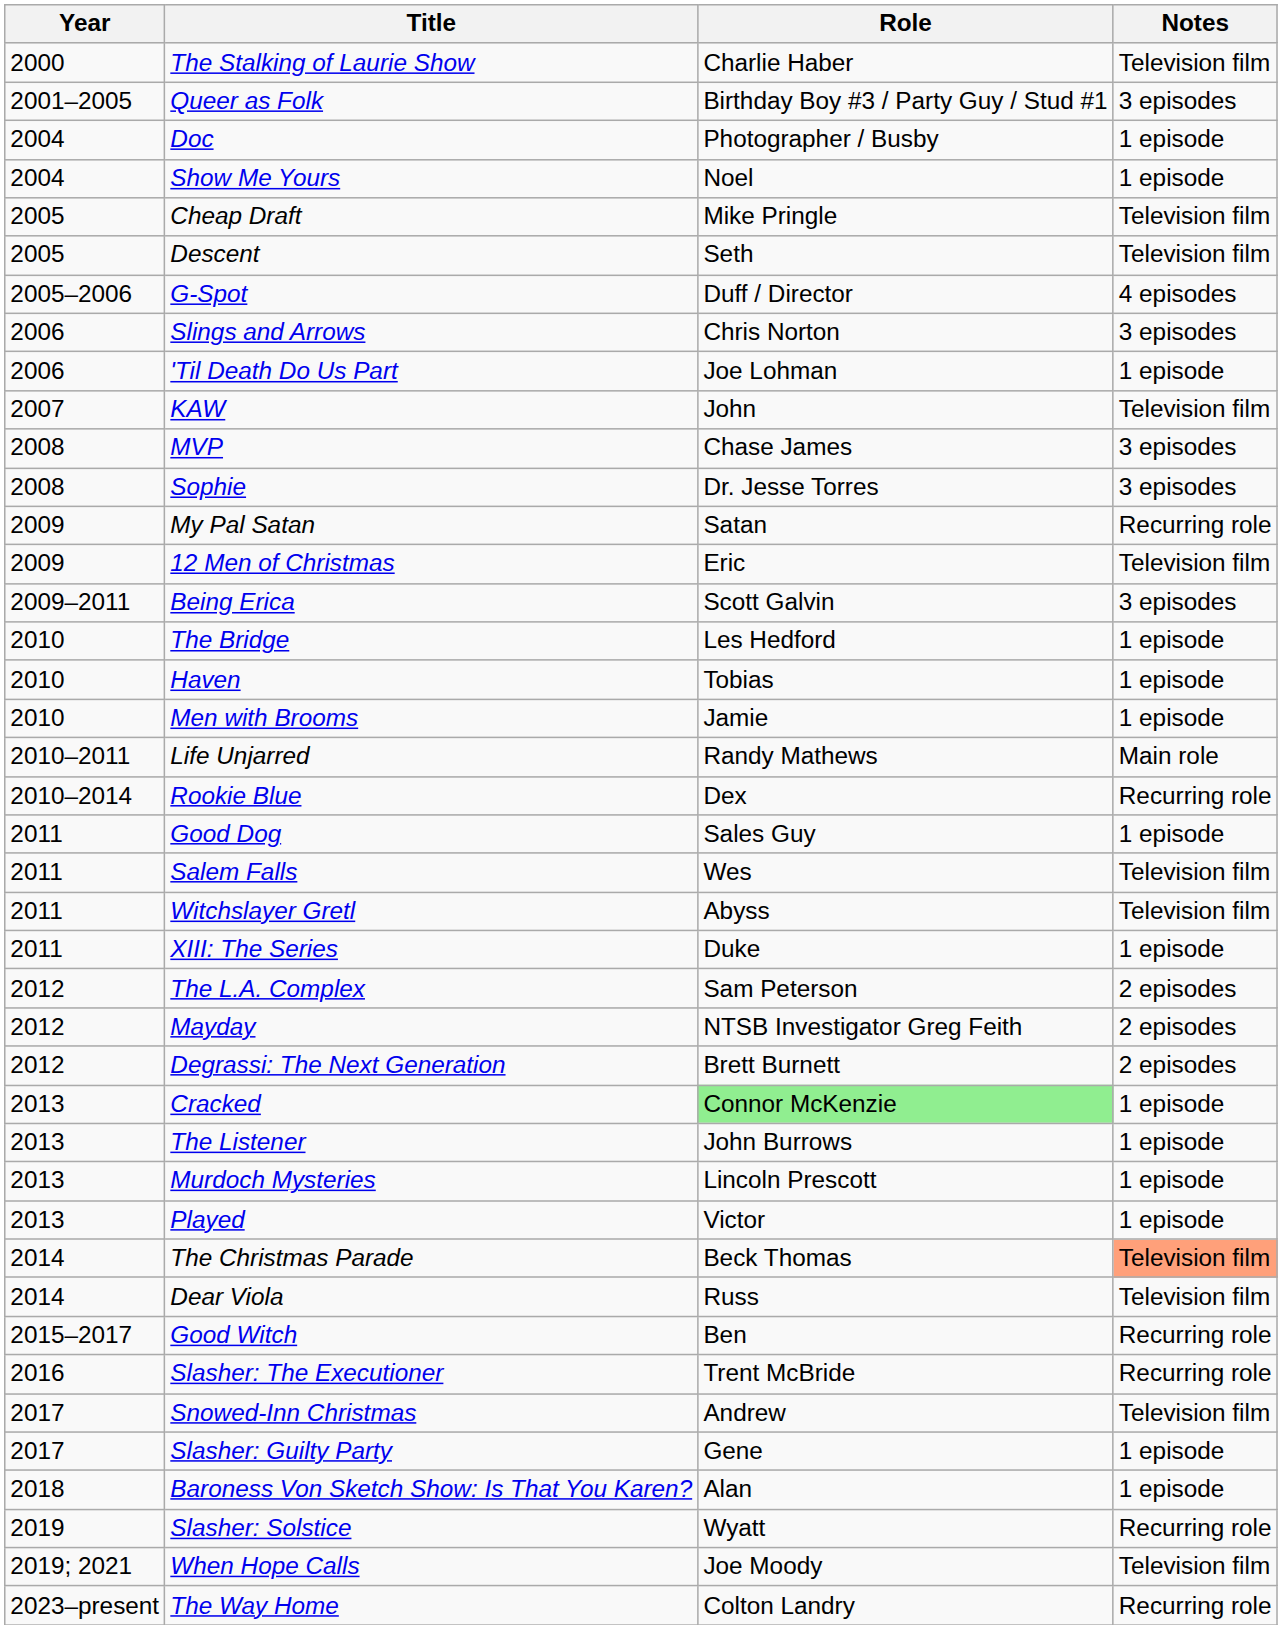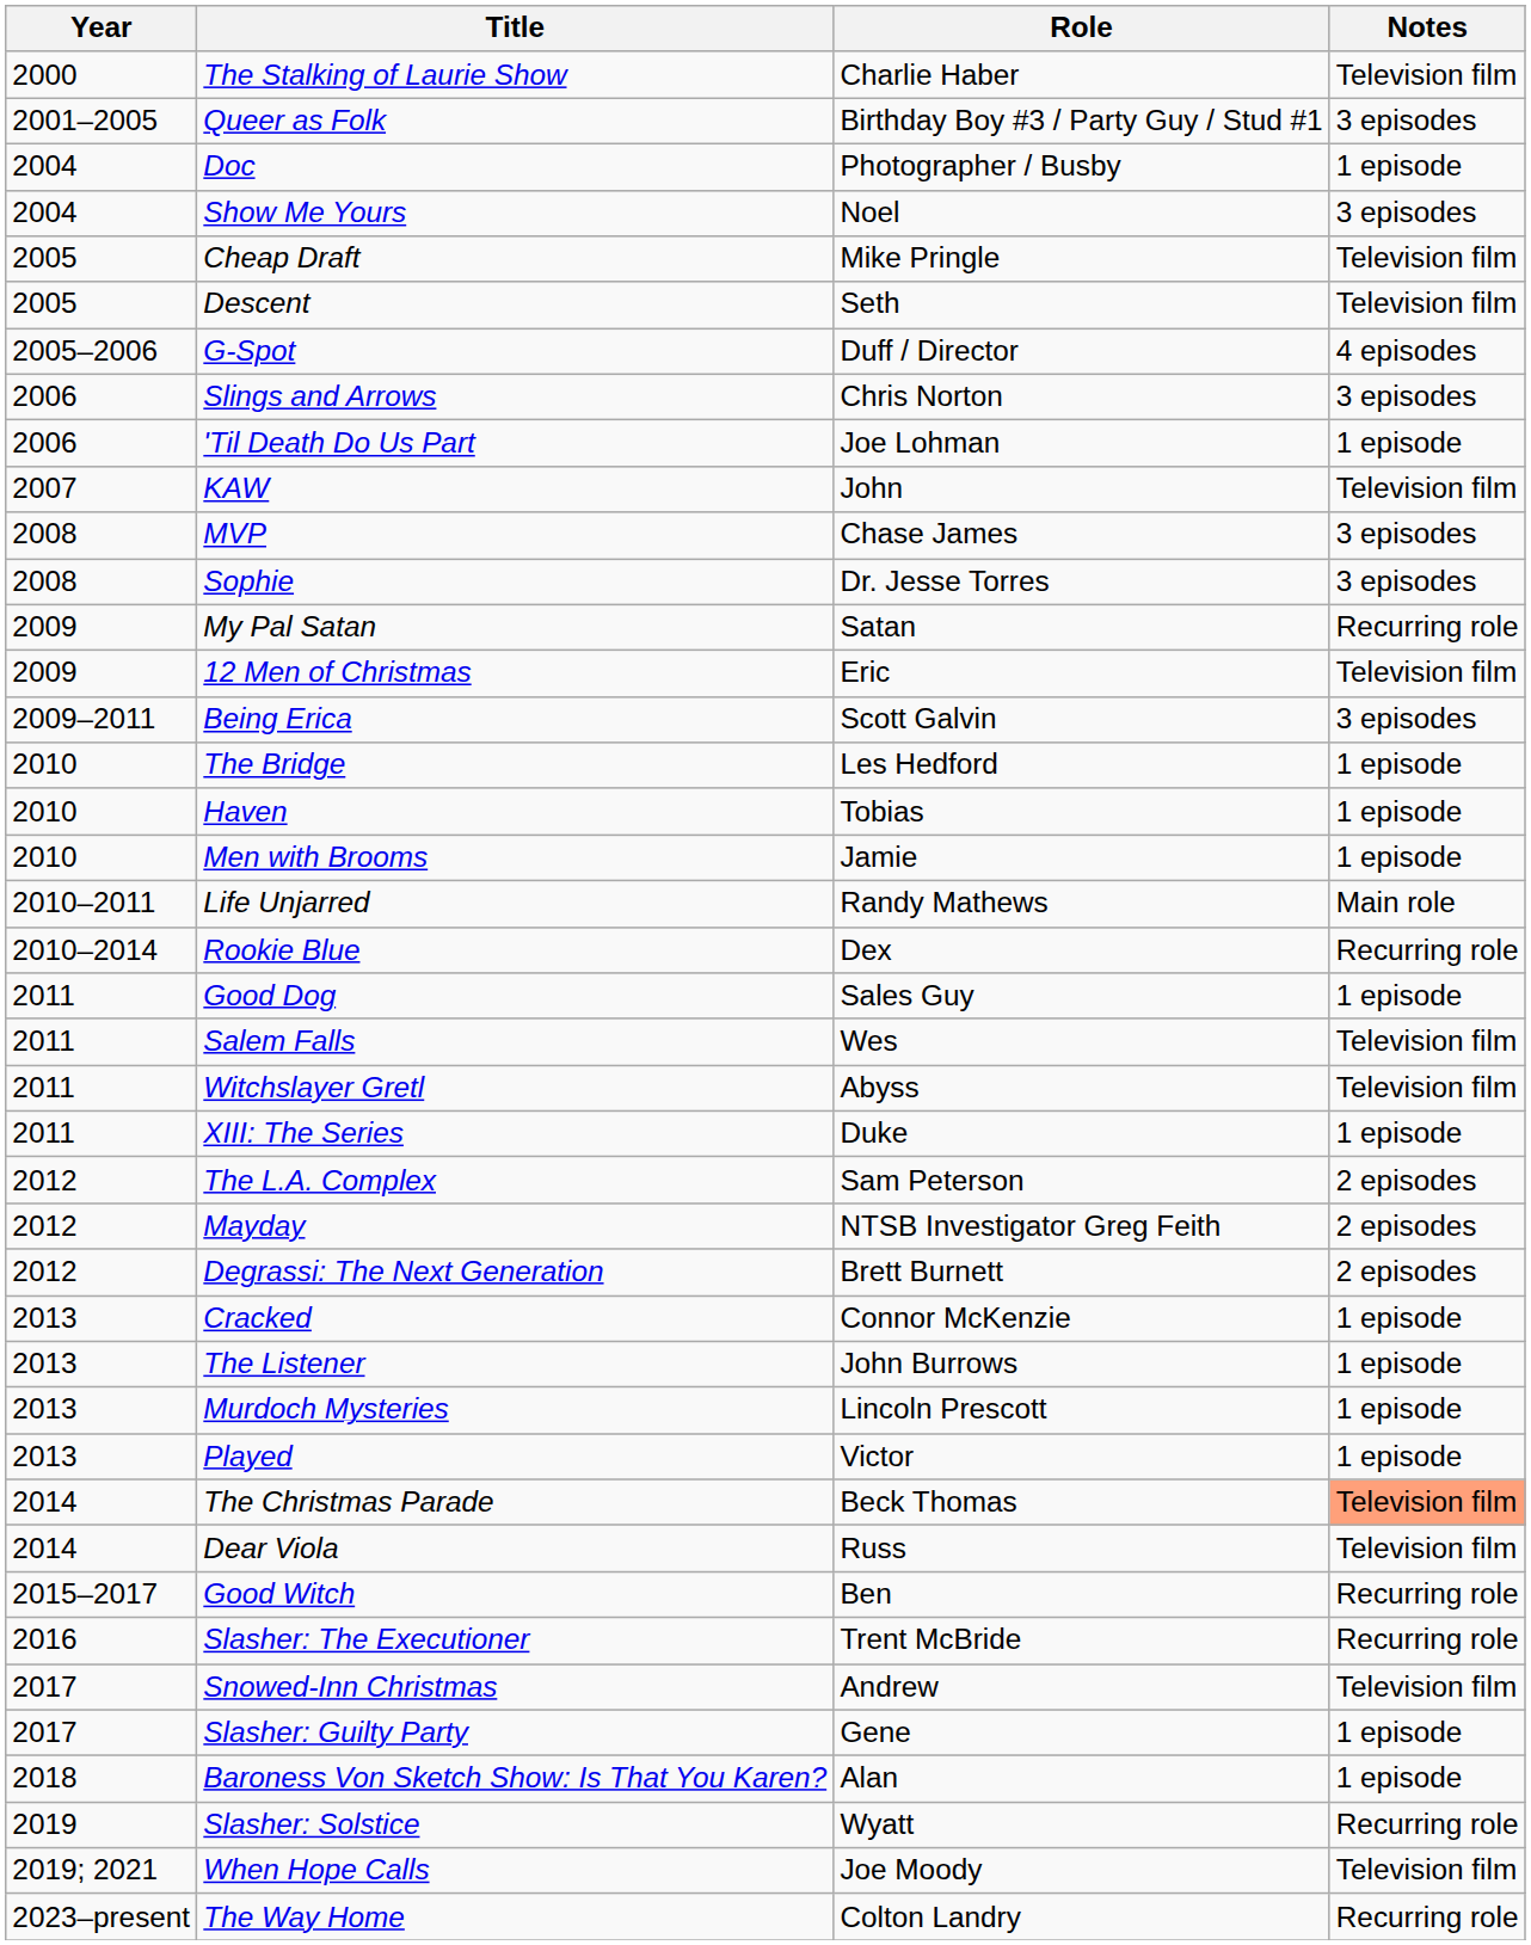 <table class="wikitable sortable">
 <tr>
 <th>Year</th>
 <th>Title</th>
 <th>Role</th>
 <th class="unsortable">Notes</th>
 </tr>
 <tr>
 <td>2000</td>
 <td data-sort-value="Stalking of Laurie Show, The"><em><a href='#'>The Stalking of Laurie Show</a></em></td>
 <td>Charlie Haber</td>
 <td>Television film</td>
 </tr>
 <tr>
 <td>2001–2005</td>
 <td><em><a href='#'>Queer as Folk</a></em></td>
 <td>Birthday Boy #3 / Party Guy / Stud #1</td>
 <td>3 episodes</td>
 </tr>
 <tr>
 <td>2004</td>
 <td><em><a href='#'>Doc</a></em></td>
 <td>Photographer / Busby</td>
 <td>1 episode</td>
 </tr>
 <tr>
 <td>2004</td>
 <td><em><a href='#'>Show Me Yours</a></em></td>
 <td>Noel</td>
-<td>1 episode</td>
+<td>3 episodes</td>
 </tr>
 <tr>
 <td>2005</td>
 <td><em>Cheap Draft</em></td>
 <td>Mike Pringle</td>
 <td>Television film</td>
 </tr>
 <tr>
 <td>2005</td>
 <td><em>Descent</em></td>
 <td>Seth</td>
 <td>Television film</td>
 </tr>
 <tr>
 <td>2005–2006</td>
 <td><em><a href='#'>G-Spot</a></em></td>
 <td>Duff / Director</td>
 <td>4 episodes</td>
 </tr>
 <tr>
 <td>2006</td>
 <td><em><a href='#'>Slings and Arrows</a></em></td>
 <td>Chris Norton</td>
 <td>3 episodes</td>
 </tr>
 <tr>
 <td>2006</td>
 <td data-sort-value="Til Death Do Us Part"><em><a href='#'>'Til Death Do Us Part</a></em></td>
 <td>Joe Lohman</td>
 <td>1 episode</td>
 </tr>
 <tr>
 <td>2007</td>
 <td><em><a href='#'>KAW</a></em></td>
 <td>John</td>
 <td>Television film</td>
 </tr>
 <tr>
 <td>2008</td>
 <td><em><a href='#'>MVP</a></em></td>
 <td>Chase James</td>
 <td>3 episodes</td>
 </tr>
 <tr>
 <td>2008</td>
 <td><em><a href='#'>Sophie</a></em></td>
 <td>Dr. Jesse Torres</td>
 <td>3 episodes</td>
 </tr>
 <tr>
 <td>2009</td>
 <td><em>My Pal Satan</em></td>
 <td>Satan</td>
 <td>Recurring role</td>
 </tr>
 <tr>
 <td>2009</td>
 <td><em><a href='#'>12 Men of Christmas</a></em></td>
 <td>Eric</td>
 <td>Television film</td>
 </tr>
 <tr>
 <td>2009–2011</td>
 <td><em><a href='#'>Being Erica</a></em></td>
 <td>Scott Galvin</td>
 <td>3 episodes</td>
 </tr>
 <tr>
 <td>2010</td>
 <td data-sort-value="Bridge, The"><em><a href='#'>The Bridge</a></em></td>
 <td>Les Hedford</td>
 <td>1 episode</td>
 </tr>
 <tr>
 <td>2010</td>
 <td><em><a href='#'>Haven</a></em></td>
 <td>Tobias</td>
 <td>1 episode</td>
 </tr>
 <tr>
 <td>2010</td>
 <td><em><a href='#'>Men with Brooms</a></em></td>
 <td>Jamie</td>
 <td>1 episode</td>
 </tr>
 <tr>
 <td>2010–2011</td>
 <td><em>Life Unjarred</em></td>
 <td>Randy Mathews</td>
 <td>Main role</td>
 </tr>
 <tr>
 <td>2010–2014</td>
 <td><em><a href='#'>Rookie Blue</a></em></td>
 <td>Dex</td>
 <td>Recurring role</td>
 </tr>
 <tr>
 <td>2011</td>
 <td><em><a href='#'>Good Dog</a></em></td>
 <td>Sales Guy</td>
 <td>1 episode</td>
 </tr>
 <tr>
 <td>2011</td>
 <td><em><a href='#'>Salem Falls</a></em></td>
 <td>Wes</td>
 <td>Television film</td>
 </tr>
 <tr>
 <td>2011</td>
 <td><em><a href='#'>Witchslayer Gretl</a></em></td>
 <td>Abyss</td>
 <td>Television film</td>
 </tr>
 <tr>
 <td>2011</td>
 <td><em><a href='#'>XIII: The Series</a></em></td>
 <td>Duke</td>
 <td>1 episode</td>
 </tr>
 <tr>
 <td>2012</td>
 <td data-sort-value="L.A. Complex, The"><em><a href='#'>The L.A. Complex</a></em></td>
 <td>Sam Peterson</td>
 <td>2 episodes</td>
 </tr>
 <tr>
 <td>2012</td>
 <td><em><a href='#'>Mayday</a></em></td>
 <td>NTSB Investigator Greg Feith</td>
 <td>2 episodes</td>
 </tr>
 <tr>
 <td>2012</td>
 <td><em><a href='#'>Degrassi: The Next Generation</a></em></td>
 <td>Brett Burnett</td>
 <td>2 episodes</td>
 </tr>
 <tr>
 <td>2013</td>
 <td><em><a href='#'>Cracked</a></em></td>
-<td style="background: lightgreen;">Connor McKenzie</td>
+<td>Connor McKenzie</td>
 <td>1 episode</td>
 </tr>
 <tr>
 <td>2013</td>
 <td data-sort-value="Listener, The"><em><a href='#'>The Listener</a></em></td>
 <td>John Burrows</td>
 <td>1 episode</td>
 </tr>
 <tr>
 <td>2013</td>
 <td><em><a href='#'>Murdoch Mysteries</a></em></td>
 <td>Lincoln Prescott</td>
 <td>1 episode</td>
 </tr>
 <tr>
 <td>2013</td>
 <td><em><a href='#'>Played</a></em></td>
 <td>Victor</td>
 <td>1 episode</td>
 </tr>
 <tr>
 <td>2014</td>
 <td data-sort-value="Christmas Parade, The"><em>The Christmas Parade</em></td>
 <td>Beck Thomas</td>
 <td style="background: lightsalmon;">Television film</td>
 </tr>
 <tr>
 <td>2014</td>
 <td><em>Dear Viola</em></td>
 <td>Russ</td>
 <td>Television film</td>
 </tr>
 <tr>
 <td>2015–2017</td>
 <td><em><a href='#'>Good Witch</a></em></td>
 <td>Ben</td>
 <td>Recurring  role</td>
 </tr>
 <tr>
 <td>2016</td>
 <td><em><a href='#'>Slasher: The Executioner</a></em></td>
 <td>Trent McBride</td>
 <td>Recurring role</td>
 </tr>
 <tr>
 <td>2017</td>
 <td><em><a href='#'>Snowed-Inn Christmas</a></em></td>
 <td>Andrew</td>
 <td>Television film</td>
 </tr>
 <tr>
 <td>2017</td>
 <td><em><a href='#'>Slasher: Guilty Party</a></em></td>
 <td>Gene</td>
 <td>1 episode</td>
 </tr>
 <tr>
 <td>2018</td>
 <td><em><a href='#'>Baroness Von Sketch Show: Is That You Karen?</a></em></td>
 <td>Alan</td>
 <td>1 episode</td>
 </tr>
 <tr>
 <td>2019</td>
 <td><em><a href='#'>Slasher: Solstice</a></em></td>
 <td>Wyatt</td>
 <td>Recurring role</td>
 </tr>
 <tr>
 <td>2019; 2021</td>
 <td><em><a href='#'>When Hope Calls</a></em></td>
 <td>Joe Moody</td>
 <td>Television film</td>
 </tr>
 <tr>
 <td>2023–present</td>
 <td data-sort-value="Way Home, The"><em><a href='#'>The Way Home</a></em></td>
 <td>Colton Landry</td>
 <td>Recurring role</td>
 </tr>
 </table>
